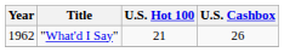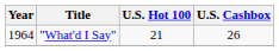 <table class="wikitable">
 <tr>
 <th>Year</th>
 <th>Title</th>
 <th>U.S. <a href='#'>Hot 100</a></th>
 <th>U.S. <a href='#'>Cashbox</a></th>
 </tr>
 <tr>
-<td>1962</td>
+<td>1964</td>
 <td>"<a href='#'>What'd I Say</a>"</td>
 <td align="center">21</td>
 <td align="center">26</td>
 </tr>
 <tr>
 </tr>
 </table>
